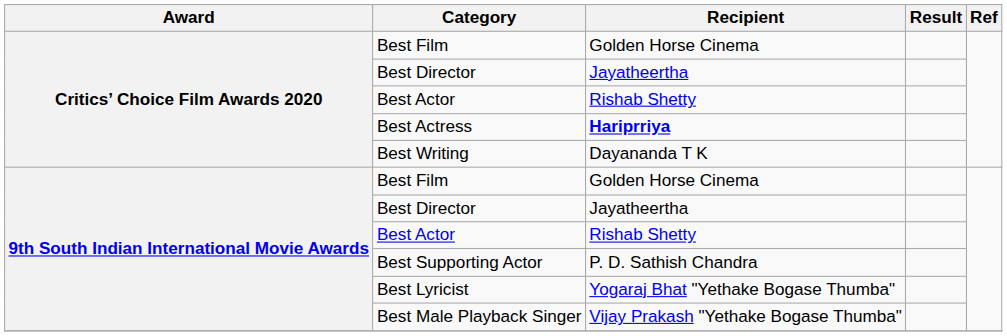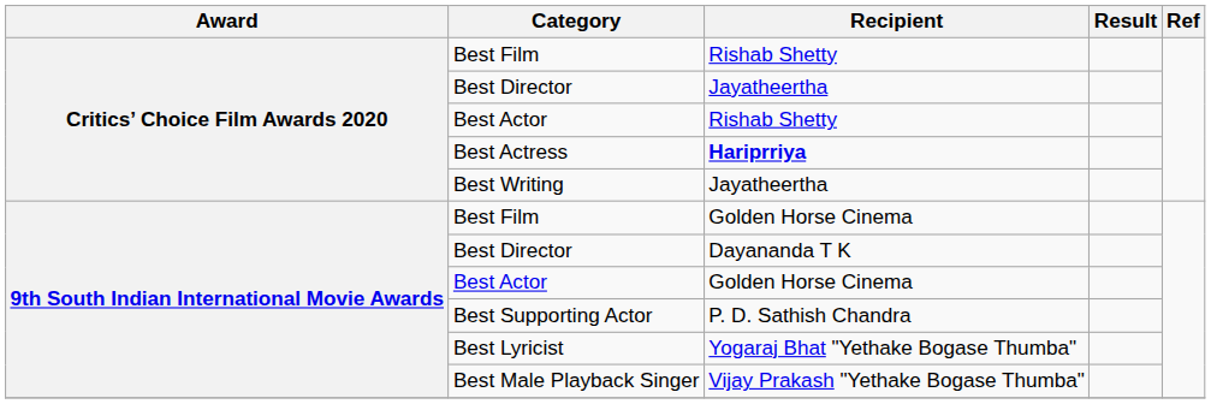 <table class="wikitable sortable">
 <tr>
 <th>Award</th>
 <th>Category</th>
 <th>Recipient</th>
 <th>Result</th>
 <th>Ref</th>
 </tr>
 <tr>
 <th rowspan=5>Critics’ Choice Film Awards 2020</th>
 <td>Best Film</td>
-<td>Golden Horse Cinema</td>
+<td><a href='#'>Rishab Shetty</a></td>
 <td></td>
 <td rowspan=5><br></td>
 </tr>
 <tr>
 <td>Best Director</td>
 <td><a href='#'>Jayatheertha</a></td>
 <td></td>
 </tr>
 <tr>
 <td>Best Actor</td>
 <td><a href='#'>Rishab Shetty</a></td>
 <td></td>
 </tr>
 <tr>
 <td>Best Actress</td>
 <td><strong><a href='#'>Hariprriya</a></strong></td>
 <td></td>
 </tr>
 <tr>
 <td>Best Writing</td>
-<td>Dayananda T K</td>
+<td>Jayatheertha</td>
 <td></td>
 </tr>
 <tr>
 <th rowspan=6><a href='#'>9th South Indian International Movie Awards</a></th>
 <td>Best Film</td>
 <td>Golden Horse Cinema</td>
 <td></td>
 <td rowspan=6><br></td>
 </tr>
 <tr>
 <td>Best Director</td>
-<td>Jayatheertha</td>
+<td>Dayananda T K</td>
 <td></td>
 </tr>
 <tr>
 <td><a href='#'>Best Actor</a></td>
-<td><a href='#'>Rishab Shetty</a></td>
+<td>Golden Horse Cinema</td>
 <td></td>
 </tr>
 <tr>
 <td>Best Supporting Actor</td>
 <td>P. D. Sathish Chandra</td>
 <td></td>
 </tr>
 <tr>
 <td>Best Lyricist</td>
 <td><a href='#'>Yogaraj Bhat</a> "Yethake Bogase Thumba"</td>
 <td></td>
 </tr>
 <tr>
 <td>Best Male Playback Singer</td>
 <td><a href='#'>Vijay Prakash</a> "Yethake Bogase Thumba"</td>
 <td></td>
 </tr>
 <tr>
 </tr>
 </table>
